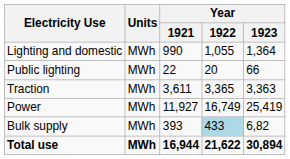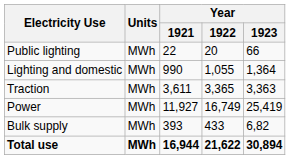 <table class="wikitable">
 <tr>
 <th rowspan="2">Electricity Use</th>
 <th rowspan="2">Units</th>
 <th colspan="3">Year</th>
 </tr>
 <tr>
 <th>1921</th>
 <th>1922</th>
 <th>1923</th>
 </tr>
 <tr>
+<td>Public lighting</td>
+<td>MWh</td>
+<td>22</td>
+<td>20</td>
+<td>66</td>
+</tr>
+<tr>
 <td>Lighting and domestic</td>
 <td>MWh</td>
 <td>990</td>
 <td>1,055</td>
 <td>1,364</td>
-</tr>
-<tr>
-<td>Public lighting</td>
-<td>MWh</td>
-<td>22</td>
-<td>20</td>
-<td>66</td>
 </tr>
 <tr>
 <td>Traction</td>
 <td>MWh</td>
 <td>3,611</td>
 <td>3,365</td>
 <td>3,363</td>
 </tr>
 <tr>
 <td>Power</td>
 <td>MWh</td>
 <td>11,927</td>
 <td>16,749</td>
 <td>25,419</td>
 </tr>
 <tr>
 <td>Bulk supply</td>
 <td>MWh</td>
 <td>393</td>
-<td style="background: lightblue;">433</td>
+<td>433</td>
 <td>6,82</td>
 </tr>
 <tr>
 <td><strong>Total use</strong></td>
 <td><strong>MWh</strong></td>
 <td><strong>16,944</strong></td>
 <td><strong>21,622</strong></td>
 <td><strong>30,894</strong></td>
 </tr>
 </table>
